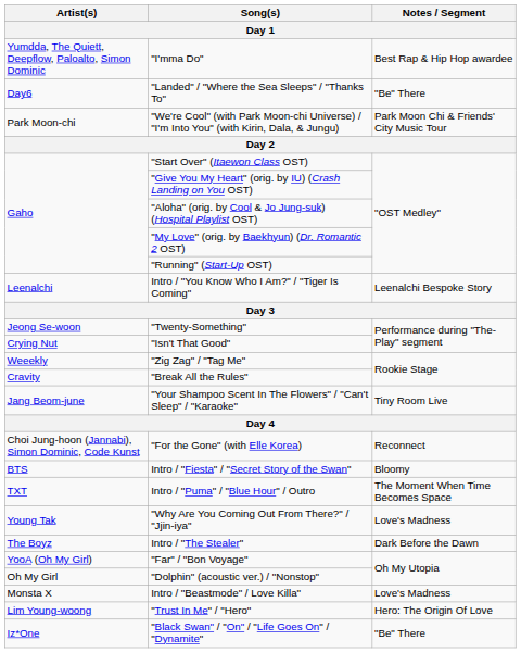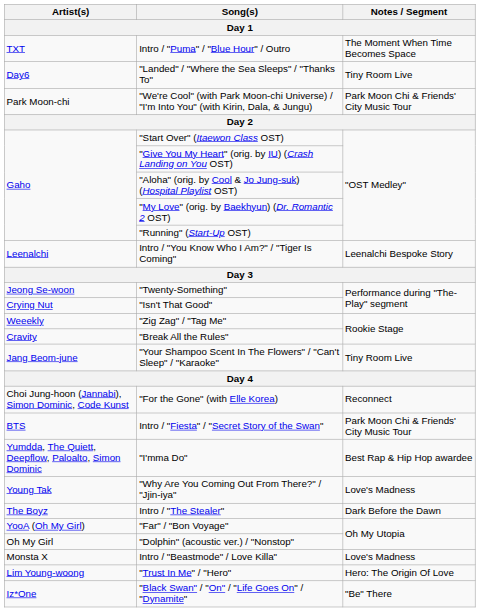 <table class="wikitable">
 <tr>
 <th width="210">Artist(s)</th>
 <th width="330">Song(s)</th>
 <th width="210">Notes / Segment</th>
 </tr>
 <tr>
 <th colspan="3">Day 1</th>
 </tr>
 <tr>
-<td><a href='#'>Yumdda</a>, <a href='#'>The Quiett</a>, <a href='#'>Deepflow</a>, <a href='#'>Paloalto</a>, <a href='#'>Simon Dominic</a></td>
-<td>"I'mma Do"</td>
-<td>Best Rap & Hip Hop awardee</td>
+<td><a href='#'>TXT</a></td>
+<td>Intro / "<a href='#'>Puma</a>" / "<a href='#'>Blue Hour</a>" / Outro</td>
+<td>The Moment When Time Becomes Space</td>
 </tr>
 <tr>
 <td><a href='#'>Day6</a></td>
 <td>"Landed" / "Where the Sea Sleeps" / "Thanks To"</td>
-<td>"Be" There</td>
+<td>Tiny Room Live</td>
 </tr>
 <tr>
 <td>Park Moon-chi</td>
 <td>"We're Cool" (with Park Moon-chi Universe) / "I'm Into You" (with Kirin, Dala, & Jungu)</td>
 <td>Park Moon Chi & Friends' City Music Tour</td>
 </tr>
 <tr>
 <th colspan="3">Day 2</th>
 </tr>
 <tr>
 <td rowspan="5"><a href='#'>Gaho</a></td>
 <td>"Start Over" (<em><a href='#'>Itaewon Class</a></em> OST)</td>
 <td rowspan="5">"OST Medley"</td>
 </tr>
 <tr>
 <td>"<a href='#'>Give You My Heart</a>" (orig. by <a href='#'>IU</a>) (<em><a href='#'>Crash Landing on You</a></em> OST)</td>
 </tr>
 <tr>
 <td>"Aloha" (orig. by <a href='#'>Cool</a> & <a href='#'>Jo Jung-suk</a>) (<em><a href='#'>Hospital Playlist</a></em> OST)</td>
 </tr>
 <tr>
 <td>"<a href='#'>My Love</a>" (orig. by <a href='#'>Baekhyun</a>) (<em><a href='#'>Dr. Romantic 2</a></em> OST)</td>
 </tr>
 <tr>
 <td>"Running" (<em><a href='#'>Start-Up</a></em> OST)</td>
 </tr>
 <tr>
 <td><a href='#'>Leenalchi</a></td>
 <td>Intro / "You Know Who I Am?" / "Tiger Is Coming"</td>
 <td>Leenalchi Bespoke Story</td>
 </tr>
 <tr>
 <th colspan="3">Day 3</th>
 </tr>
 <tr>
 <td><a href='#'>Jeong Se-woon</a></td>
 <td>"Twenty-Something"</td>
 <td rowspan="2">Performance during "The-Play" segment</td>
 </tr>
 <tr>
 <td><a href='#'>Crying Nut</a></td>
 <td>"Isn't That Good"</td>
 </tr>
 <tr>
 <td><a href='#'>Weeekly</a></td>
 <td>"Zig Zag" / "Tag Me"</td>
 <td rowspan="2">Rookie Stage</td>
 </tr>
 <tr>
 <td><a href='#'>Cravity</a></td>
 <td>"Break All the Rules"</td>
 </tr>
 <tr>
 <td><a href='#'>Jang Beom-june</a></td>
 <td>"Your Shampoo Scent In The Flowers" / "Can't Sleep" / "Karaoke"</td>
 <td>Tiny Room Live</td>
 </tr>
 <tr>
 <th colspan="3">Day 4</th>
 </tr>
 <tr>
 <td>Choi Jung-hoon (<a href='#'>Jannabi</a>), <a href='#'>Simon Dominic</a>, <a href='#'>Code Kunst</a></td>
 <td>"For the Gone" (with <a href='#'>Elle Korea</a>)</td>
 <td>Reconnect</td>
 </tr>
 <tr>
 <td><a href='#'>BTS</a></td>
 <td>Intro / "<a href='#'>Fiesta</a>" / "<a href='#'>Secret Story of the Swan</a>"</td>
-<td>Bloomy</td>
+<td>Park Moon Chi & Friends' City Music Tour</td>
 </tr>
 <tr>
-<td><a href='#'>TXT</a></td>
-<td>Intro / "<a href='#'>Puma</a>" / "<a href='#'>Blue Hour</a>" / Outro</td>
-<td>The Moment When Time Becomes Space</td>
+<td><a href='#'>Yumdda</a>, <a href='#'>The Quiett</a>, <a href='#'>Deepflow</a>, <a href='#'>Paloalto</a>, <a href='#'>Simon Dominic</a></td>
+<td>"I'mma Do"</td>
+<td>Best Rap & Hip Hop awardee</td>
 </tr>
 <tr>
 <td><a href='#'>Young Tak</a></td>
 <td>"Why Are You Coming Out From There?" / "Jjin-iya"</td>
 <td>Love's Madness</td>
 </tr>
 <tr>
 <td><a href='#'>The Boyz</a></td>
 <td>Intro / "<a href='#'>The Stealer</a>"</td>
 <td>Dark Before the Dawn</td>
 </tr>
 <tr>
 <td><a href='#'>YooA</a> (<a href='#'>Oh My Girl</a>)</td>
 <td>"Far" / "Bon Voyage"</td>
 <td rowspan="2">Oh My Utopia</td>
 </tr>
 <tr>
 <td>Oh My Girl</td>
 <td>"Dolphin" (acoustic ver.) / "Nonstop"</td>
 </tr>
 <tr>
 <td>Monsta X</td>
 <td>Intro / "Beastmode" / Love Killa"</td>
 <td>Love's Madness</td>
 </tr>
 <tr>
 <td><a href='#'>Lim Young-woong</a></td>
 <td>"<a href='#'>Trust In Me</a>" / "Hero"</td>
 <td>Hero: The Origin Of Love</td>
 </tr>
 <tr>
 <td><a href='#'>Iz*One</a></td>
 <td>"<a href='#'>Black Swan"</a> / "<a href='#'>On"</a> / "<a href='#'>Life Goes On</a>" / "<a href='#'>Dynamite</a>"</td>
 <td>"Be" There</td>
 </tr>
 </table>
